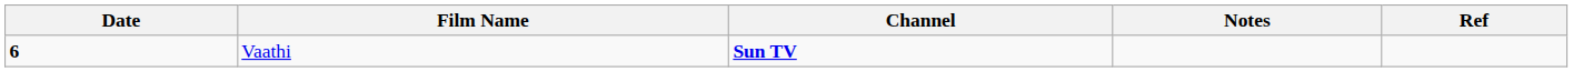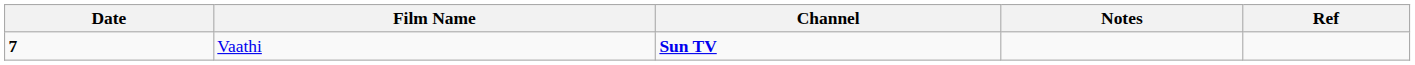 <table class="wikitable" width="65%">
 <tr>
 <th>Date</th>
 <th>Film Name</th>
 <th>Channel</th>
 <th>Notes</th>
 <th>Ref</th>
 </tr>
 <tr>
-<td rowspan="1"><strong>6</strong></td>
+<td rowspan="1"><strong>7</strong></td>
 <td><a href='#'>Vaathi</a></td>
 <td><strong><a href='#'>Sun TV</a></strong></td>
 <td></td>
 <td></td>
 </tr>
 </table>
